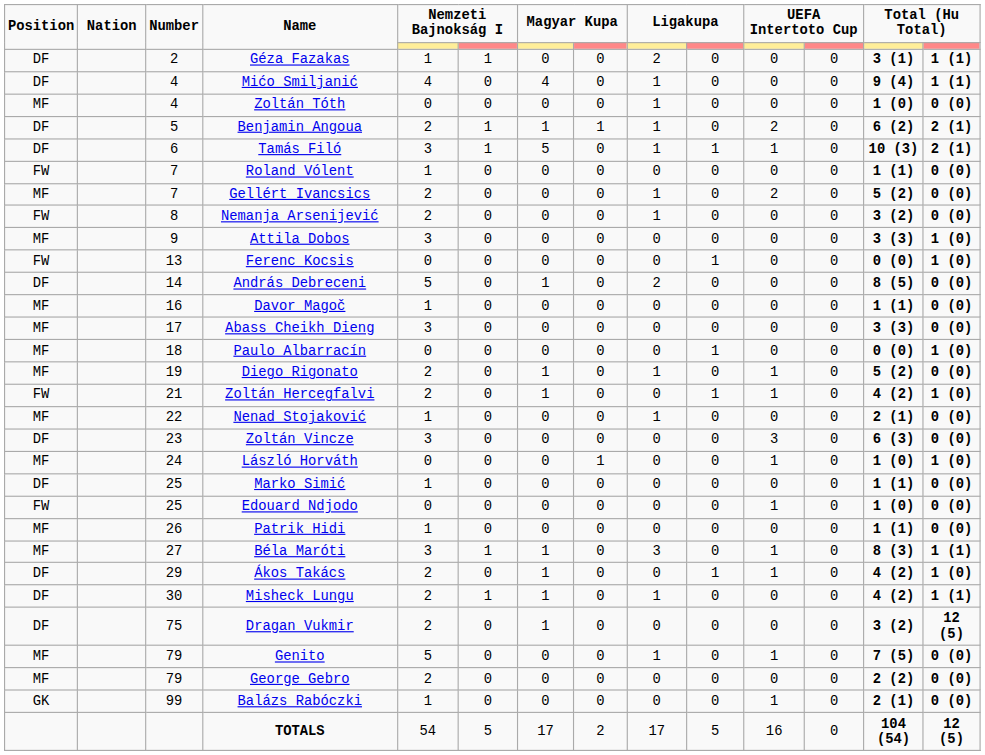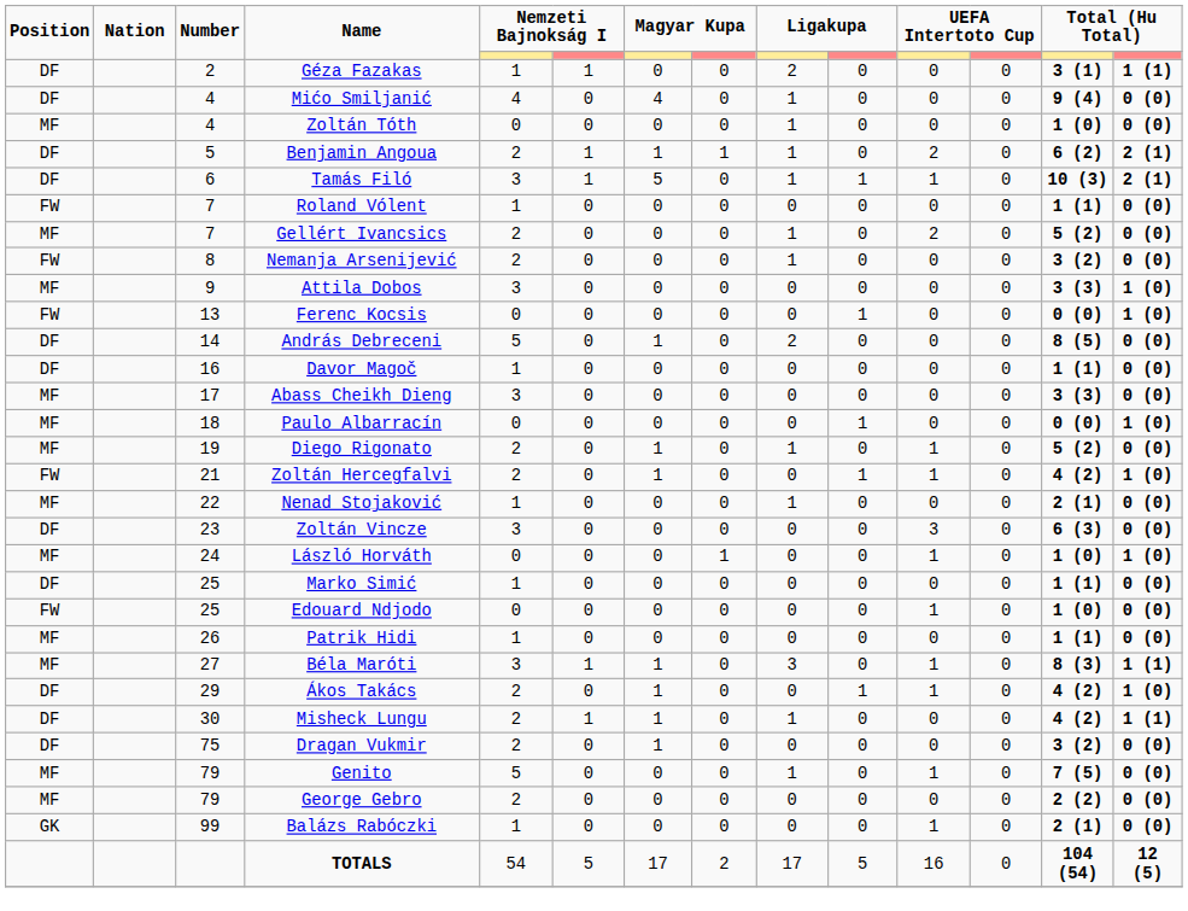 <table class="wikitable" style="font-size: 95%; text-align: center;">
 <tr>
 <td rowspan="2" width="5%" align="center"><strong>Position</strong></td>
 <td rowspan="2" width="7%" align="center"><strong>Nation</strong></td>
 <td rowspan="2" width="5%" align="center"><strong>Number</strong></td>
 <td rowspan="2" width="20%" align="center"><strong>Name</strong></td>
 <td colspan="2" align="center"><strong>Nemzeti Bajnokság I</strong></td>
 <td colspan="2" align="center"><strong>Magyar Kupa</strong></td>
 <td colspan="2" align="center"><strong>Ligakupa</strong></td>
 <td colspan="2" align="center"><strong>UEFA Intertoto Cup</strong></td>
 <td colspan="2" align="center"><strong>Total (Hu Total)</strong></td>
 </tr>
 <tr>
 <th width=60 style="background: #FFEE99"></th>
 <th width=60 style="background: #FF8888"></th>
 <th width=60 style="background: #FFEE99"></th>
 <th width=60 style="background: #FF8888"></th>
 <th width=60 style="background: #FFEE99"></th>
 <th width=60 style="background: #FF8888"></th>
 <th width=60 style="background: #FFEE99"></th>
 <th width=60 style="background: #FF8888"></th>
 <th width=60 style="background: #FFEE99"></th>
 <th width=60 style="background: #FF8888"></th>
 </tr>
 <tr>
 <td>DF</td>
 <td></td>
 <td>2</td>
 <td><a href='#'>Géza Fazakas</a></td>
 <td>1</td>
 <td>1</td>
 <td>0</td>
 <td>0</td>
 <td>2</td>
 <td>0</td>
 <td>0</td>
 <td>0</td>
 <td><strong>3 (1)</strong></td>
 <td><strong>1 (1)</strong></td>
 </tr>
 <tr>
 <td>DF</td>
 <td></td>
 <td>4</td>
 <td><a href='#'>Mićo Smiljanić</a></td>
 <td>4</td>
 <td>0</td>
 <td>4</td>
 <td>0</td>
 <td>1</td>
 <td>0</td>
 <td>0</td>
 <td>0</td>
 <td><strong>9 (4)</strong></td>
-<td><strong>1 (1)</strong></td>
+<td><strong>0 (0)</strong></td>
 </tr>
 <tr>
 <td>MF</td>
 <td></td>
 <td>4</td>
 <td><a href='#'>Zoltán Tóth</a></td>
 <td>0</td>
 <td>0</td>
 <td>0</td>
 <td>0</td>
 <td>1</td>
 <td>0</td>
 <td>0</td>
 <td>0</td>
 <td><strong>1 (0)</strong></td>
 <td><strong>0 (0)</strong></td>
 </tr>
 <tr>
 <td>DF</td>
 <td></td>
 <td>5</td>
 <td><a href='#'>Benjamin Angoua</a></td>
 <td>2</td>
 <td>1</td>
 <td>1</td>
 <td>1</td>
 <td>1</td>
 <td>0</td>
 <td>2</td>
 <td>0</td>
 <td><strong>6 (2)</strong></td>
 <td><strong>2 (1)</strong></td>
 </tr>
 <tr>
 <td>DF</td>
 <td></td>
 <td>6</td>
 <td><a href='#'>Tamás Filó</a></td>
 <td>3</td>
 <td>1</td>
 <td>5</td>
 <td>0</td>
 <td>1</td>
 <td>1</td>
 <td>1</td>
 <td>0</td>
 <td><strong>10 (3)</strong></td>
 <td><strong>2 (1)</strong></td>
 </tr>
 <tr>
 <td>FW</td>
 <td></td>
 <td>7</td>
 <td><a href='#'>Roland Vólent</a></td>
 <td>1</td>
 <td>0</td>
 <td>0</td>
 <td>0</td>
 <td>0</td>
 <td>0</td>
 <td>0</td>
 <td>0</td>
 <td><strong>1 (1)</strong></td>
 <td><strong>0 (0)</strong></td>
 </tr>
 <tr>
 <td>MF</td>
 <td></td>
 <td>7</td>
 <td><a href='#'>Gellért Ivancsics</a></td>
 <td>2</td>
 <td>0</td>
 <td>0</td>
 <td>0</td>
 <td>1</td>
 <td>0</td>
 <td>2</td>
 <td>0</td>
 <td><strong>5 (2)</strong></td>
 <td><strong>0 (0)</strong></td>
 </tr>
 <tr>
 <td>FW</td>
 <td></td>
 <td>8</td>
 <td><a href='#'>Nemanja Arsenijević</a></td>
 <td>2</td>
 <td>0</td>
 <td>0</td>
 <td>0</td>
 <td>1</td>
 <td>0</td>
 <td>0</td>
 <td>0</td>
 <td><strong>3 (2)</strong></td>
 <td><strong>0 (0)</strong></td>
 </tr>
 <tr>
 <td>MF</td>
 <td></td>
 <td>9</td>
 <td><a href='#'>Attila Dobos</a></td>
 <td>3</td>
 <td>0</td>
 <td>0</td>
 <td>0</td>
 <td>0</td>
 <td>0</td>
 <td>0</td>
 <td>0</td>
 <td><strong>3 (3)</strong></td>
 <td><strong>1 (0)</strong></td>
 </tr>
 <tr>
 <td>FW</td>
 <td></td>
 <td>13</td>
 <td><a href='#'>Ferenc Kocsis</a></td>
 <td>0</td>
 <td>0</td>
 <td>0</td>
 <td>0</td>
 <td>0</td>
 <td>1</td>
 <td>0</td>
 <td>0</td>
 <td><strong>0 (0)</strong></td>
 <td><strong>1 (0)</strong></td>
 </tr>
 <tr>
 <td>DF</td>
 <td></td>
 <td>14</td>
 <td><a href='#'>András Debreceni</a></td>
 <td>5</td>
 <td>0</td>
 <td>1</td>
 <td>0</td>
 <td>2</td>
 <td>0</td>
 <td>0</td>
 <td>0</td>
 <td><strong>8 (5)</strong></td>
 <td><strong>0 (0)</strong></td>
 </tr>
 <tr>
-<td>MF</td>
+<td>DF</td>
 <td></td>
 <td>16</td>
 <td><a href='#'>Davor Magoč</a></td>
 <td>1</td>
 <td>0</td>
 <td>0</td>
 <td>0</td>
 <td>0</td>
 <td>0</td>
 <td>0</td>
 <td>0</td>
 <td><strong>1 (1)</strong></td>
 <td><strong>0 (0)</strong></td>
 </tr>
 <tr>
 <td>MF</td>
 <td></td>
 <td>17</td>
 <td><a href='#'>Abass Cheikh Dieng</a></td>
 <td>3</td>
 <td>0</td>
 <td>0</td>
 <td>0</td>
 <td>0</td>
 <td>0</td>
 <td>0</td>
 <td>0</td>
 <td><strong>3 (3)</strong></td>
 <td><strong>0 (0)</strong></td>
 </tr>
 <tr>
 <td>MF</td>
 <td></td>
 <td>18</td>
 <td><a href='#'>Paulo Albarracín</a></td>
 <td>0</td>
 <td>0</td>
 <td>0</td>
 <td>0</td>
 <td>0</td>
 <td>1</td>
 <td>0</td>
 <td>0</td>
 <td><strong>0 (0)</strong></td>
 <td><strong>1 (0)</strong></td>
 </tr>
 <tr>
 <td>MF</td>
 <td></td>
 <td>19</td>
 <td><a href='#'>Diego Rigonato</a></td>
 <td>2</td>
 <td>0</td>
 <td>1</td>
 <td>0</td>
 <td>1</td>
 <td>0</td>
 <td>1</td>
 <td>0</td>
 <td><strong>5 (2)</strong></td>
 <td><strong>0 (0)</strong></td>
 </tr>
 <tr>
 <td>FW</td>
 <td></td>
 <td>21</td>
 <td><a href='#'>Zoltán Hercegfalvi</a></td>
 <td>2</td>
 <td>0</td>
 <td>1</td>
 <td>0</td>
 <td>0</td>
 <td>1</td>
 <td>1</td>
 <td>0</td>
 <td><strong>4 (2)</strong></td>
 <td><strong>1 (0)</strong></td>
 </tr>
 <tr>
 <td>MF</td>
 <td></td>
 <td>22</td>
 <td><a href='#'>Nenad Stojaković</a></td>
 <td>1</td>
 <td>0</td>
 <td>0</td>
 <td>0</td>
 <td>1</td>
 <td>0</td>
 <td>0</td>
 <td>0</td>
 <td><strong>2 (1)</strong></td>
 <td><strong>0 (0)</strong></td>
 </tr>
 <tr>
 <td>DF</td>
 <td></td>
 <td>23</td>
 <td><a href='#'>Zoltán Vincze</a></td>
 <td>3</td>
 <td>0</td>
 <td>0</td>
 <td>0</td>
 <td>0</td>
 <td>0</td>
 <td>3</td>
 <td>0</td>
 <td><strong>6 (3)</strong></td>
 <td><strong>0 (0)</strong></td>
 </tr>
 <tr>
 <td>MF</td>
 <td></td>
 <td>24</td>
 <td><a href='#'>László Horváth</a></td>
 <td>0</td>
 <td>0</td>
 <td>0</td>
 <td>1</td>
 <td>0</td>
 <td>0</td>
 <td>1</td>
 <td>0</td>
 <td><strong>1 (0)</strong></td>
 <td><strong>1 (0)</strong></td>
 </tr>
 <tr>
 <td>DF</td>
 <td></td>
 <td>25</td>
 <td><a href='#'>Marko Simić</a></td>
 <td>1</td>
 <td>0</td>
 <td>0</td>
 <td>0</td>
 <td>0</td>
 <td>0</td>
 <td>0</td>
 <td>0</td>
 <td><strong>1 (1)</strong></td>
 <td><strong>0 (0)</strong></td>
 </tr>
 <tr>
 <td>FW</td>
 <td></td>
 <td>25</td>
 <td><a href='#'>Edouard Ndjodo</a></td>
 <td>0</td>
 <td>0</td>
 <td>0</td>
 <td>0</td>
 <td>0</td>
 <td>0</td>
 <td>1</td>
 <td>0</td>
 <td><strong>1 (0)</strong></td>
 <td><strong>0 (0)</strong></td>
 </tr>
 <tr>
 <td>MF</td>
 <td></td>
 <td>26</td>
 <td><a href='#'>Patrik Hidi</a></td>
 <td>1</td>
 <td>0</td>
 <td>0</td>
 <td>0</td>
 <td>0</td>
 <td>0</td>
 <td>0</td>
 <td>0</td>
 <td><strong>1 (1)</strong></td>
 <td><strong>0 (0)</strong></td>
 </tr>
 <tr>
 <td>MF</td>
 <td></td>
 <td>27</td>
 <td><a href='#'>Béla Maróti</a></td>
 <td>3</td>
 <td>1</td>
 <td>1</td>
 <td>0</td>
 <td>3</td>
 <td>0</td>
 <td>1</td>
 <td>0</td>
 <td><strong>8 (3)</strong></td>
 <td><strong>1 (1)</strong></td>
 </tr>
 <tr>
 <td>DF</td>
 <td></td>
 <td>29</td>
 <td><a href='#'>Ákos Takács</a></td>
 <td>2</td>
 <td>0</td>
 <td>1</td>
 <td>0</td>
 <td>0</td>
 <td>1</td>
 <td>1</td>
 <td>0</td>
 <td><strong>4 (2)</strong></td>
 <td><strong>1 (0)</strong></td>
 </tr>
 <tr>
 <td>DF</td>
 <td></td>
 <td>30</td>
 <td><a href='#'>Misheck Lungu</a></td>
 <td>2</td>
 <td>1</td>
 <td>1</td>
 <td>0</td>
 <td>1</td>
 <td>0</td>
 <td>0</td>
 <td>0</td>
 <td><strong>4 (2)</strong></td>
 <td><strong>1 (1)</strong></td>
 </tr>
 <tr>
 <td>DF</td>
 <td></td>
 <td>75</td>
 <td><a href='#'>Dragan Vukmir</a></td>
 <td>2</td>
 <td>0</td>
 <td>1</td>
 <td>0</td>
 <td>0</td>
 <td>0</td>
 <td>0</td>
 <td>0</td>
 <td><strong>3 (2)</strong></td>
-<td><strong>12 (5)</strong></td>
+<td><strong>0 (0)</strong></td>
 </tr>
 <tr>
 <td>MF</td>
 <td></td>
 <td>79</td>
 <td><a href='#'>Genito</a></td>
 <td>5</td>
 <td>0</td>
 <td>0</td>
 <td>0</td>
 <td>1</td>
 <td>0</td>
 <td>1</td>
 <td>0</td>
 <td><strong>7 (5)</strong></td>
 <td><strong>0 (0)</strong></td>
 </tr>
 <tr>
 <td>MF</td>
 <td></td>
 <td>79</td>
 <td><a href='#'>George Gebro</a></td>
 <td>2</td>
 <td>0</td>
 <td>0</td>
 <td>0</td>
 <td>0</td>
 <td>0</td>
 <td>0</td>
 <td>0</td>
 <td><strong>2 (2)</strong></td>
 <td><strong>0 (0)</strong></td>
 </tr>
 <tr>
 <td>GK</td>
 <td></td>
 <td>99</td>
 <td><a href='#'>Balázs Rabóczki</a></td>
 <td>1</td>
 <td>0</td>
 <td>0</td>
 <td>0</td>
 <td>0</td>
 <td>0</td>
 <td>1</td>
 <td>0</td>
 <td><strong>2 (1)</strong></td>
 <td><strong>0 (0)</strong></td>
 </tr>
 <tr>
 <td></td>
 <td></td>
 <td></td>
 <td><strong>TOTALS</strong></td>
 <td>54</td>
 <td>5</td>
 <td>17</td>
 <td>2</td>
 <td>17</td>
 <td>5</td>
 <td>16</td>
 <td>0</td>
 <td><strong>104 (54)</strong></td>
 <td><strong>12 (5)</strong></td>
 </tr>
 <tr>
 </tr>
 </table>
